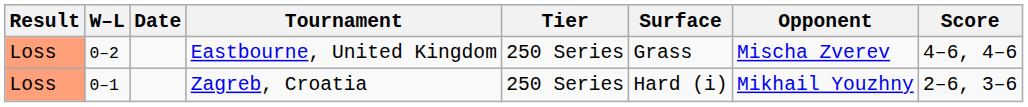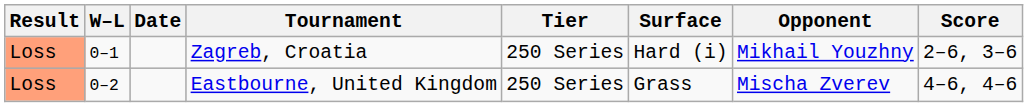 <table class="sortable wikitable">
 <tr>
 <th>Result</th>
 <th class="unsortable">W–L</th>
 <th>Date</th>
 <th>Tournament</th>
 <th>Tier</th>
 <th>Surface</th>
 <th>Opponent</th>
 <th class="unsortable">Score</th>
 </tr>
 <tr>
 <td bgcolor=FFA07A>Loss</td>
+<td><small>0–1</small></td>
+<td><a href='#'></a></td>
+<td><a href='#'>Zagreb</a>, Croatia</td>
+<td>250 Series</td>
+<td>Hard (i)</td>
+<td> <a href='#'>Mikhail Youzhny</a></td>
+<td>2–6, 3–6</td>
+</tr>
+<tr>
+<td bgcolor=FFA07A>Loss</td>
 <td><small>0–2</small></td>
 <td><a href='#'></a></td>
 <td><a href='#'>Eastbourne</a>, United Kingdom</td>
 <td>250 Series</td>
 <td>Grass</td>
 <td> <a href='#'>Mischa Zverev</a></td>
 <td>4–6, 4–6</td>
 </tr>
-<tr>
-<td bgcolor=FFA07A>Loss</td>
-<td><small>0–1</small></td>
-<td><a href='#'></a></td>
-<td><a href='#'>Zagreb</a>, Croatia</td>
-<td>250 Series</td>
-<td>Hard (i)</td>
-<td> <a href='#'>Mikhail Youzhny</a></td>
-<td>2–6, 3–6</td>
-</tr>
 </table>
